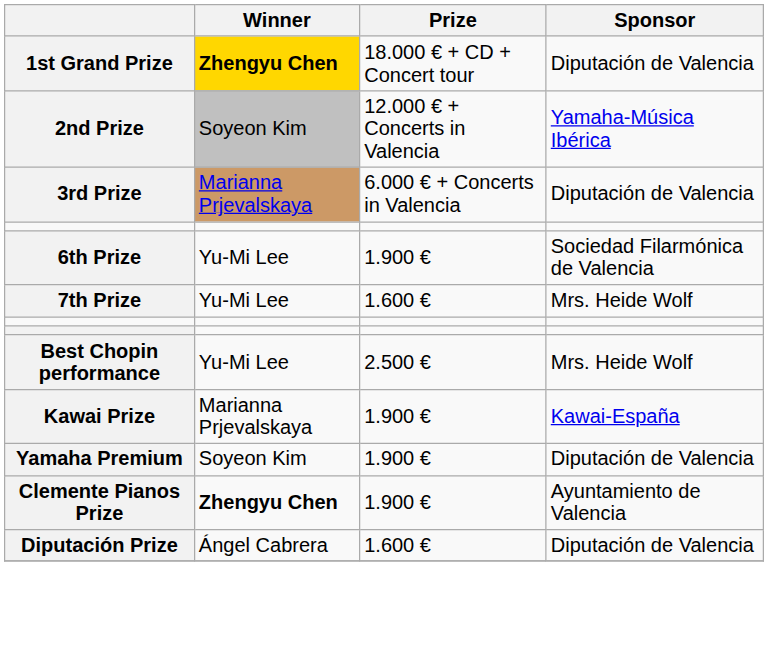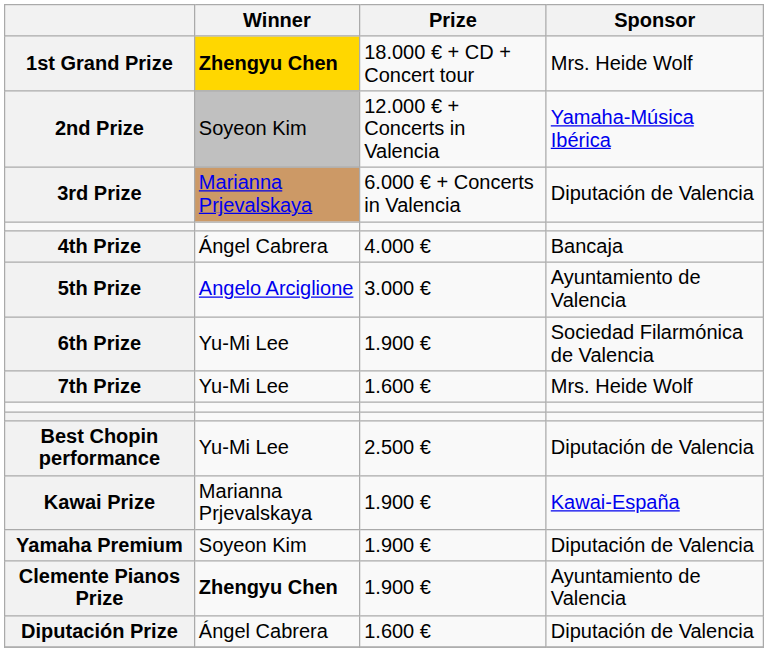 <table class="wikitable">
 <tr>
 <th></th>
 <th>Winner</th>
 <th>Prize</th>
 <th>Sponsor</th>
 </tr>
 <tr>
 <th>1st Grand Prize</th>
 <td bgcolor="gold"> <strong>Zhengyu Chen</strong></td>
 <td>18.000 € + CD + Concert tour</td>
-<td>Diputación de Valencia</td>
+<td>Mrs. Heide Wolf</td>
 </tr>
 <tr>
 <th>2nd Prize</th>
 <td bgcolor="silver"> Soyeon Kim</td>
 <td>12.000 € + Concerts in Valencia</td>
 <td><a href='#'>Yamaha-Música Ibérica</a></td>
 </tr>
 <tr>
 <th>3rd Prize</th>
 <td bgcolor="cc9966">   <a href='#'>Marianna Prjevalskaya</a></td>
 <td>6.000 € + Concerts in Valencia</td>
 <td>Diputación de Valencia</td>
 </tr>
 <tr>
 <td></td>
 <td></td>
 <td></td>
+</tr>
+<tr>
+<th>4th Prize</th>
+<td> Ángel Cabrera</td>
+<td>4.000 €</td>
+<td>Bancaja</td>
+</tr>
+<tr>
+<th>5th Prize</th>
+<td> <a href='#'>Angelo Arciglione</a></td>
+<td>3.000 €</td>
+<td>Ayuntamiento de Valencia</td>
 </tr>
 <tr>
 <th>6th Prize</th>
 <td> Yu-Mi Lee</td>
 <td>1.900 €</td>
 <td>Sociedad Filarmónica de Valencia</td>
 </tr>
 <tr>
 <th>7th Prize</th>
 <td> Yu-Mi Lee</td>
 <td>1.600 €</td>
 <td>Mrs. Heide Wolf</td>
 </tr>
 <tr>
 <td></td>
 <td></td>
 <td></td>
 </tr>
 <tr>
 <th></th>
 <td></td>
 <td></td>
 <td></td>
 </tr>
 <tr>
 <th>Best Chopin performance</th>
 <td> Yu-Mi Lee</td>
 <td>2.500 €</td>
-<td>Mrs. Heide Wolf</td>
+<td>Diputación de Valencia</td>
 </tr>
 <tr>
 <th>Kawai Prize</th>
 <td>   Marianna Prjevalskaya</td>
 <td>1.900 €</td>
 <td><a href='#'>Kawai-España</a></td>
 </tr>
 <tr>
 <th>Yamaha Premium</th>
 <td> Soyeon Kim</td>
 <td>1.900 €</td>
 <td>Diputación de Valencia</td>
 </tr>
 <tr>
 <th>Clemente Pianos Prize</th>
 <td><strong> Zhengyu Chen</strong></td>
 <td>1.900 €</td>
 <td>Ayuntamiento de Valencia</td>
 </tr>
 <tr>
 <th>Diputación Prize</th>
 <td> Ángel Cabrera</td>
 <td>1.600 €</td>
 <td>Diputación de Valencia</td>
 </tr>
 <tr>
 </tr>
 </table>
